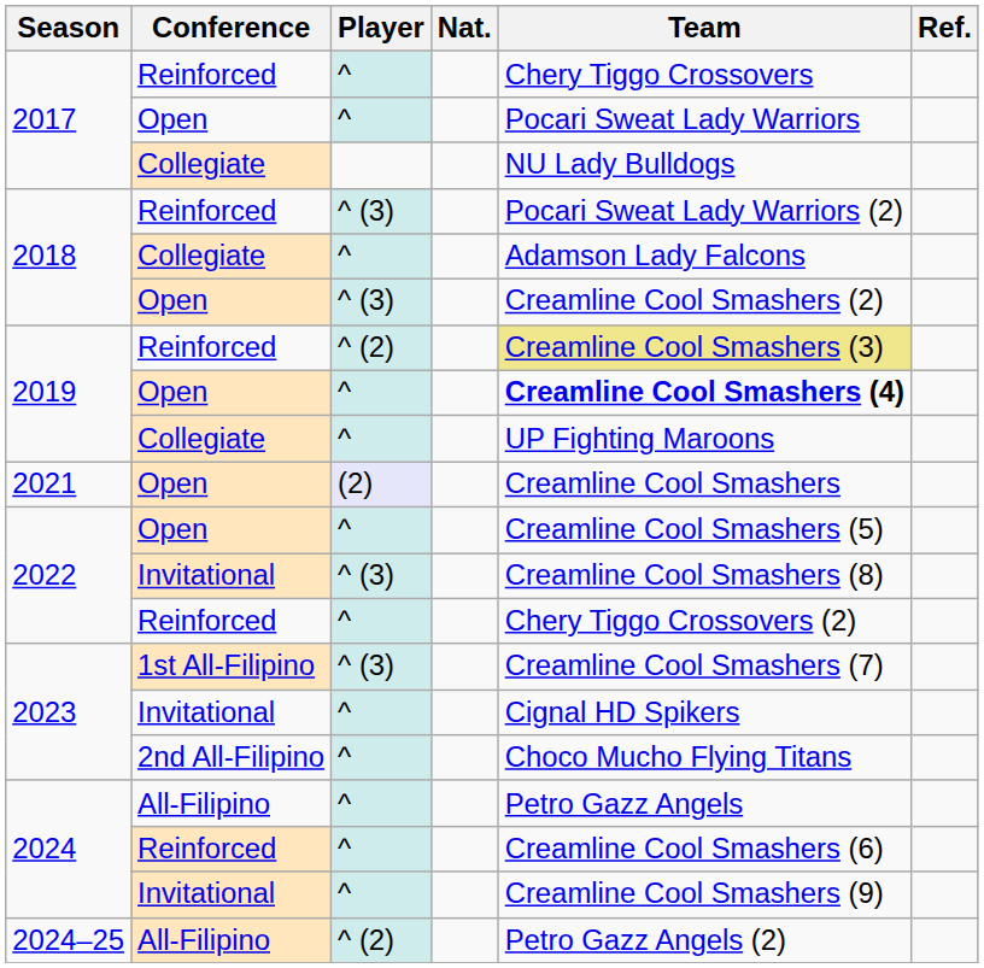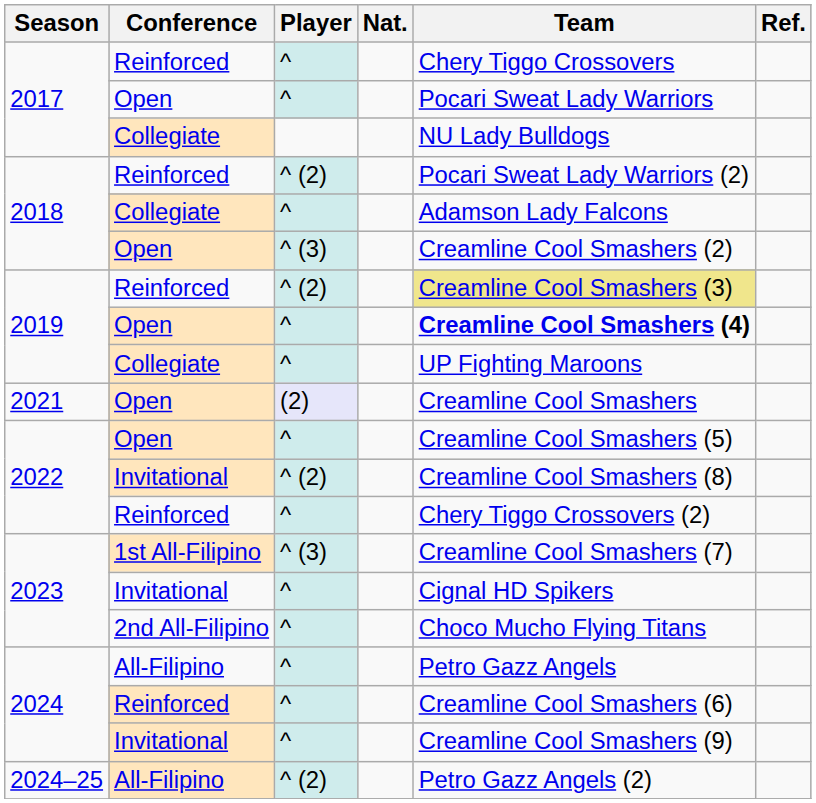 <table class="wikitable sortable">
 <tr>
 <th>Season</th>
 <th>Conference</th>
 <th>Player</th>
 <th>Nat.</th>
 <th>Team</th>
 <th class="unsortable">Ref.</th>
 </tr>
 <tr>
 <td rowspan=3><a href='#'>2017</a></td>
 <td><a href='#'>Reinforced</a></td>
 <td bgcolor=#CFECEC>^</td>
 <td align=center></td>
 <td><a href='#'>Chery Tiggo Crossovers</a></td>
 <td></td>
 </tr>
 <tr>
 <td><a href='#'>Open</a></td>
 <td bgcolor=#CFECEC>^</td>
 <td align=center></td>
 <td><a href='#'>Pocari Sweat Lady Warriors</a></td>
 <td></td>
 </tr>
 <tr>
 <td bgcolor=#FFE6BD><a href='#'>Collegiate</a> </td>
 <td></td>
 <td align=center></td>
 <td><a href='#'>NU Lady Bulldogs</a></td>
 <td></td>
 </tr>
 <tr>
 <td rowspan=3><a href='#'>2018</a></td>
 <td><a href='#'>Reinforced</a></td>
-<td bgcolor=#CFECEC>^ (3)</td>
+<td bgcolor=#CFECEC>^ (2)</td>
 <td align=center></td>
 <td><a href='#'>Pocari Sweat Lady Warriors</a> (2)</td>
 <td></td>
 </tr>
 <tr>
 <td bgcolor=#FFE6BD><a href='#'>Collegiate</a> </td>
 <td bgcolor=#CFECEC>^</td>
 <td align=center></td>
 <td><a href='#'>Adamson Lady Falcons</a></td>
 <td></td>
 </tr>
 <tr>
 <td bgcolor=#FFE6BD><a href='#'>Open</a> </td>
 <td bgcolor=#CFECEC>^ (3)</td>
 <td align=center></td>
 <td><a href='#'>Creamline Cool Smashers</a> (2)</td>
 <td></td>
 </tr>
 <tr>
 <td rowspan=3><a href='#'>2019</a></td>
 <td><a href='#'>Reinforced</a></td>
 <td bgcolor=#CFECEC>^ (2)</td>
 <td align=center></td>
 <td style="background: khaki;"><a href='#'>Creamline Cool Smashers</a> (3)</td>
 <td></td>
 </tr>
 <tr>
 <td bgcolor=#FFE6BD><a href='#'>Open</a> </td>
 <td bgcolor=#CFECEC>^</td>
 <td align=center></td>
 <td><strong><a href='#'>Creamline Cool Smashers</a> (4)</strong></td>
 <td></td>
 </tr>
 <tr>
 <td bgcolor=#FFE6BD><a href='#'>Collegiate</a> </td>
 <td bgcolor=#CFECEC>^</td>
 <td align=center></td>
 <td><a href='#'>UP Fighting Maroons</a></td>
 <td></td>
 </tr>
 <tr>
 <td><a href='#'>2021</a></td>
 <td bgcolor=#FFE6BD><a href='#'>Open</a> </td>
 <td style="background: lavender;"> (2)</td>
 <td align=center></td>
 <td><a href='#'>Creamline Cool Smashers</a></td>
 <td></td>
 </tr>
 <tr>
 <td rowspan=3><a href='#'>2022</a></td>
 <td bgcolor=#FFE6BD><a href='#'>Open</a> </td>
 <td bgcolor=#CFECEC>^</td>
 <td align=center></td>
 <td><a href='#'>Creamline Cool Smashers</a> (5)</td>
 <td></td>
 </tr>
 <tr>
 <td bgcolor=#FFE6BD><a href='#'>Invitational</a> </td>
-<td bgcolor=#CFECEC>^ (3)</td>
+<td bgcolor=#CFECEC>^ (2)</td>
 <td align=center></td>
 <td><a href='#'>Creamline Cool Smashers</a> (8)</td>
 <td></td>
 </tr>
 <tr>
 <td><a href='#'>Reinforced</a></td>
 <td bgcolor=#CFECEC>^</td>
 <td align=center></td>
 <td><a href='#'>Chery Tiggo Crossovers</a> (2)</td>
 <td></td>
 </tr>
 <tr>
 <td rowspan=3><a href='#'>2023</a></td>
 <td bgcolor=#FFE6BD><a href='#'>1st All-Filipino</a> </td>
 <td bgcolor=#CFECEC>^ (3)</td>
 <td align=center></td>
 <td><a href='#'>Creamline Cool Smashers</a> (7)</td>
 <td></td>
 </tr>
 <tr>
 <td><a href='#'>Invitational</a></td>
 <td bgcolor=#CFECEC>^</td>
 <td align=center></td>
 <td><a href='#'>Cignal HD Spikers</a></td>
 <td></td>
 </tr>
 <tr>
 <td><a href='#'>2nd All-Filipino</a></td>
 <td bgcolor=#CFECEC>^</td>
 <td align=center></td>
 <td><a href='#'>Choco Mucho Flying Titans</a></td>
 <td></td>
 </tr>
 <tr>
 <td rowspan=3><a href='#'>2024</a></td>
 <td><a href='#'>All-Filipino</a></td>
 <td bgcolor=#CFECEC>^</td>
 <td align=center> </td>
 <td><a href='#'>Petro Gazz Angels</a></td>
 <td></td>
 </tr>
 <tr>
 <td bgcolor=#FFE6BD><a href='#'>Reinforced</a> </td>
 <td bgcolor=#CFECEC>^</td>
 <td align=center></td>
 <td><a href='#'>Creamline Cool Smashers</a> (6)</td>
 <td></td>
 </tr>
 <tr>
 <td bgcolor=#FFE6BD><a href='#'>Invitational</a> </td>
 <td bgcolor=#CFECEC>^</td>
 <td align=center></td>
 <td><a href='#'>Creamline Cool Smashers</a> (9)</td>
 <td></td>
 </tr>
 <tr>
 <td rowspan=3><a href='#'>2024–25</a></td>
 <td bgcolor=#FFE6BD><a href='#'>All-Filipino</a> </td>
 <td bgcolor=#CFECEC>^ (2)</td>
 <td align=center> </td>
 <td><a href='#'>Petro Gazz Angels</a> (2)</td>
 <td></td>
 </tr>
 <tr>
 </tr>
 </table>
